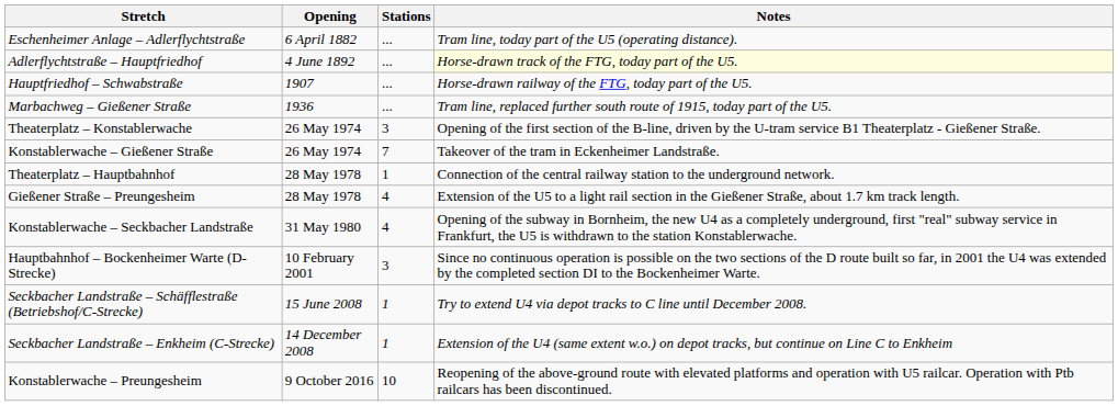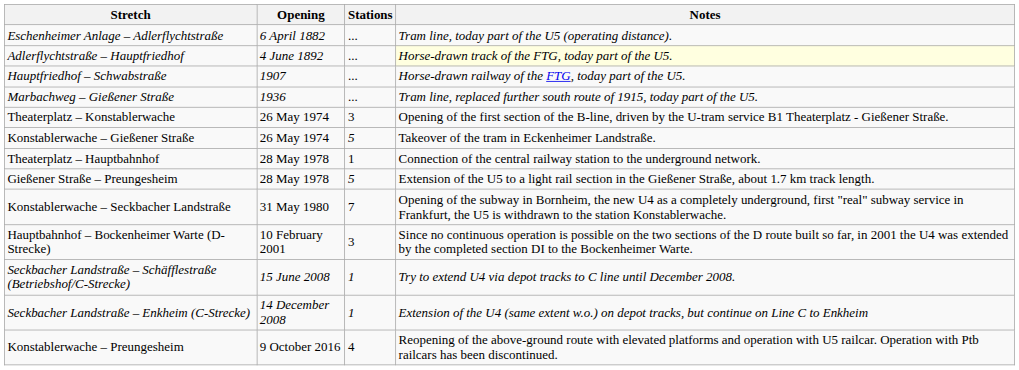 <table class="wikitable zebra">
 <tr class="hintergrundfarbe5">
 <th>Stretch</th>
 <th>Opening</th>
 <th>Stations</th>
 <th>Notes</th>
 </tr>
 <tr>
 <td><em>Eschenheimer Anlage – Adlerflychtstraße</em></td>
 <td><em>6 April 1882</em></td>
 <td>...</td>
 <td><em>Tram line, today part of the U5 (operating distance).</em></td>
 </tr>
 <tr>
 <td><em>Adlerflychtstraße – Hauptfriedhof</em></td>
 <td><em>4 June 1892</em></td>
 <td>...</td>
 <td style="background: lightyellow;"><em>Horse-drawn track of the FTG, today part of the U5.</em></td>
 </tr>
 <tr>
 <td><em>Hauptfriedhof – Schwabstraße</em></td>
 <td><em>1907</em></td>
 <td>...</td>
 <td><em>Horse-drawn railway of the <a href='#'>FTG</a>, today part of the U5.</em></td>
 </tr>
 <tr>
 <td><em>Marbachweg – Gießener Straße</em></td>
 <td><em>1936</em></td>
 <td>...</td>
 <td><em>Tram line, replaced further south route of 1915, today part of the U5.</em></td>
 </tr>
 <tr>
 <td>Theaterplatz – Konstablerwache</td>
 <td>26 May 1974</td>
 <td>3</td>
 <td>Opening of the first section of the B-line, driven by the U-tram service B1 Theaterplatz - Gießener Straße.</td>
 </tr>
 <tr>
 <td>Konstablerwache – Gießener Straße</td>
 <td>26 May 1974</td>
-<td>7</td>
+<td><em>5</em></td>
 <td>Takeover of the tram in Eckenheimer Landstraße.</td>
 </tr>
 <tr>
 <td>Theaterplatz – Hauptbahnhof</td>
 <td>28 May 1978</td>
 <td>1</td>
 <td>Connection of the central railway station to the underground network.</td>
 </tr>
 <tr>
 <td>Gießener Straße – Preungesheim</td>
 <td>28 May 1978</td>
-<td>4</td>
+<td><em>5</em></td>
 <td>Extension of the U5 to a light rail section in the Gießener Straße, about 1.7 km track length.</td>
 </tr>
 <tr>
 <td>Konstablerwache – Seckbacher Landstraße</td>
 <td>31 May 1980</td>
-<td>4</td>
+<td>7</td>
 <td>Opening of the subway in Bornheim, the new U4 as a completely underground, first "real" subway service in Frankfurt, the U5 is withdrawn to the station Konstablerwache.</td>
 </tr>
 <tr>
 <td>Hauptbahnhof – Bockenheimer Warte (D-Strecke)</td>
 <td>10 February 2001</td>
 <td>3</td>
 <td>Since no continuous operation is possible on the two sections of the D route built so far, in 2001 the U4 was extended by the completed section DI to the Bockenheimer Warte.</td>
 </tr>
 <tr>
 <td><em>Seckbacher Landstraße – Schäfflestraße (Betriebshof/C-Strecke)</em></td>
 <td><em>15 June 2008</em></td>
 <td><em>1</em></td>
 <td><em>Try to extend U4 via depot tracks to C line until December 2008.</em></td>
 </tr>
 <tr>
 <td><em>Seckbacher Landstraße – Enkheim (C-Strecke)</em></td>
 <td><em>14 December 2008</em></td>
 <td><em>1</em></td>
 <td><em>Extension of the U4 (same extent w.o.) on depot tracks, but continue on Line C to Enkheim</em></td>
 </tr>
 <tr>
 <td>Konstablerwache – Preungesheim</td>
 <td>9 October 2016</td>
-<td>10</td>
+<td>4</td>
 <td>Reopening of the above-ground route with elevated platforms and operation with U5 railcar. Operation with Ptb railcars has been discontinued.</td>
 </tr>
 </table>
